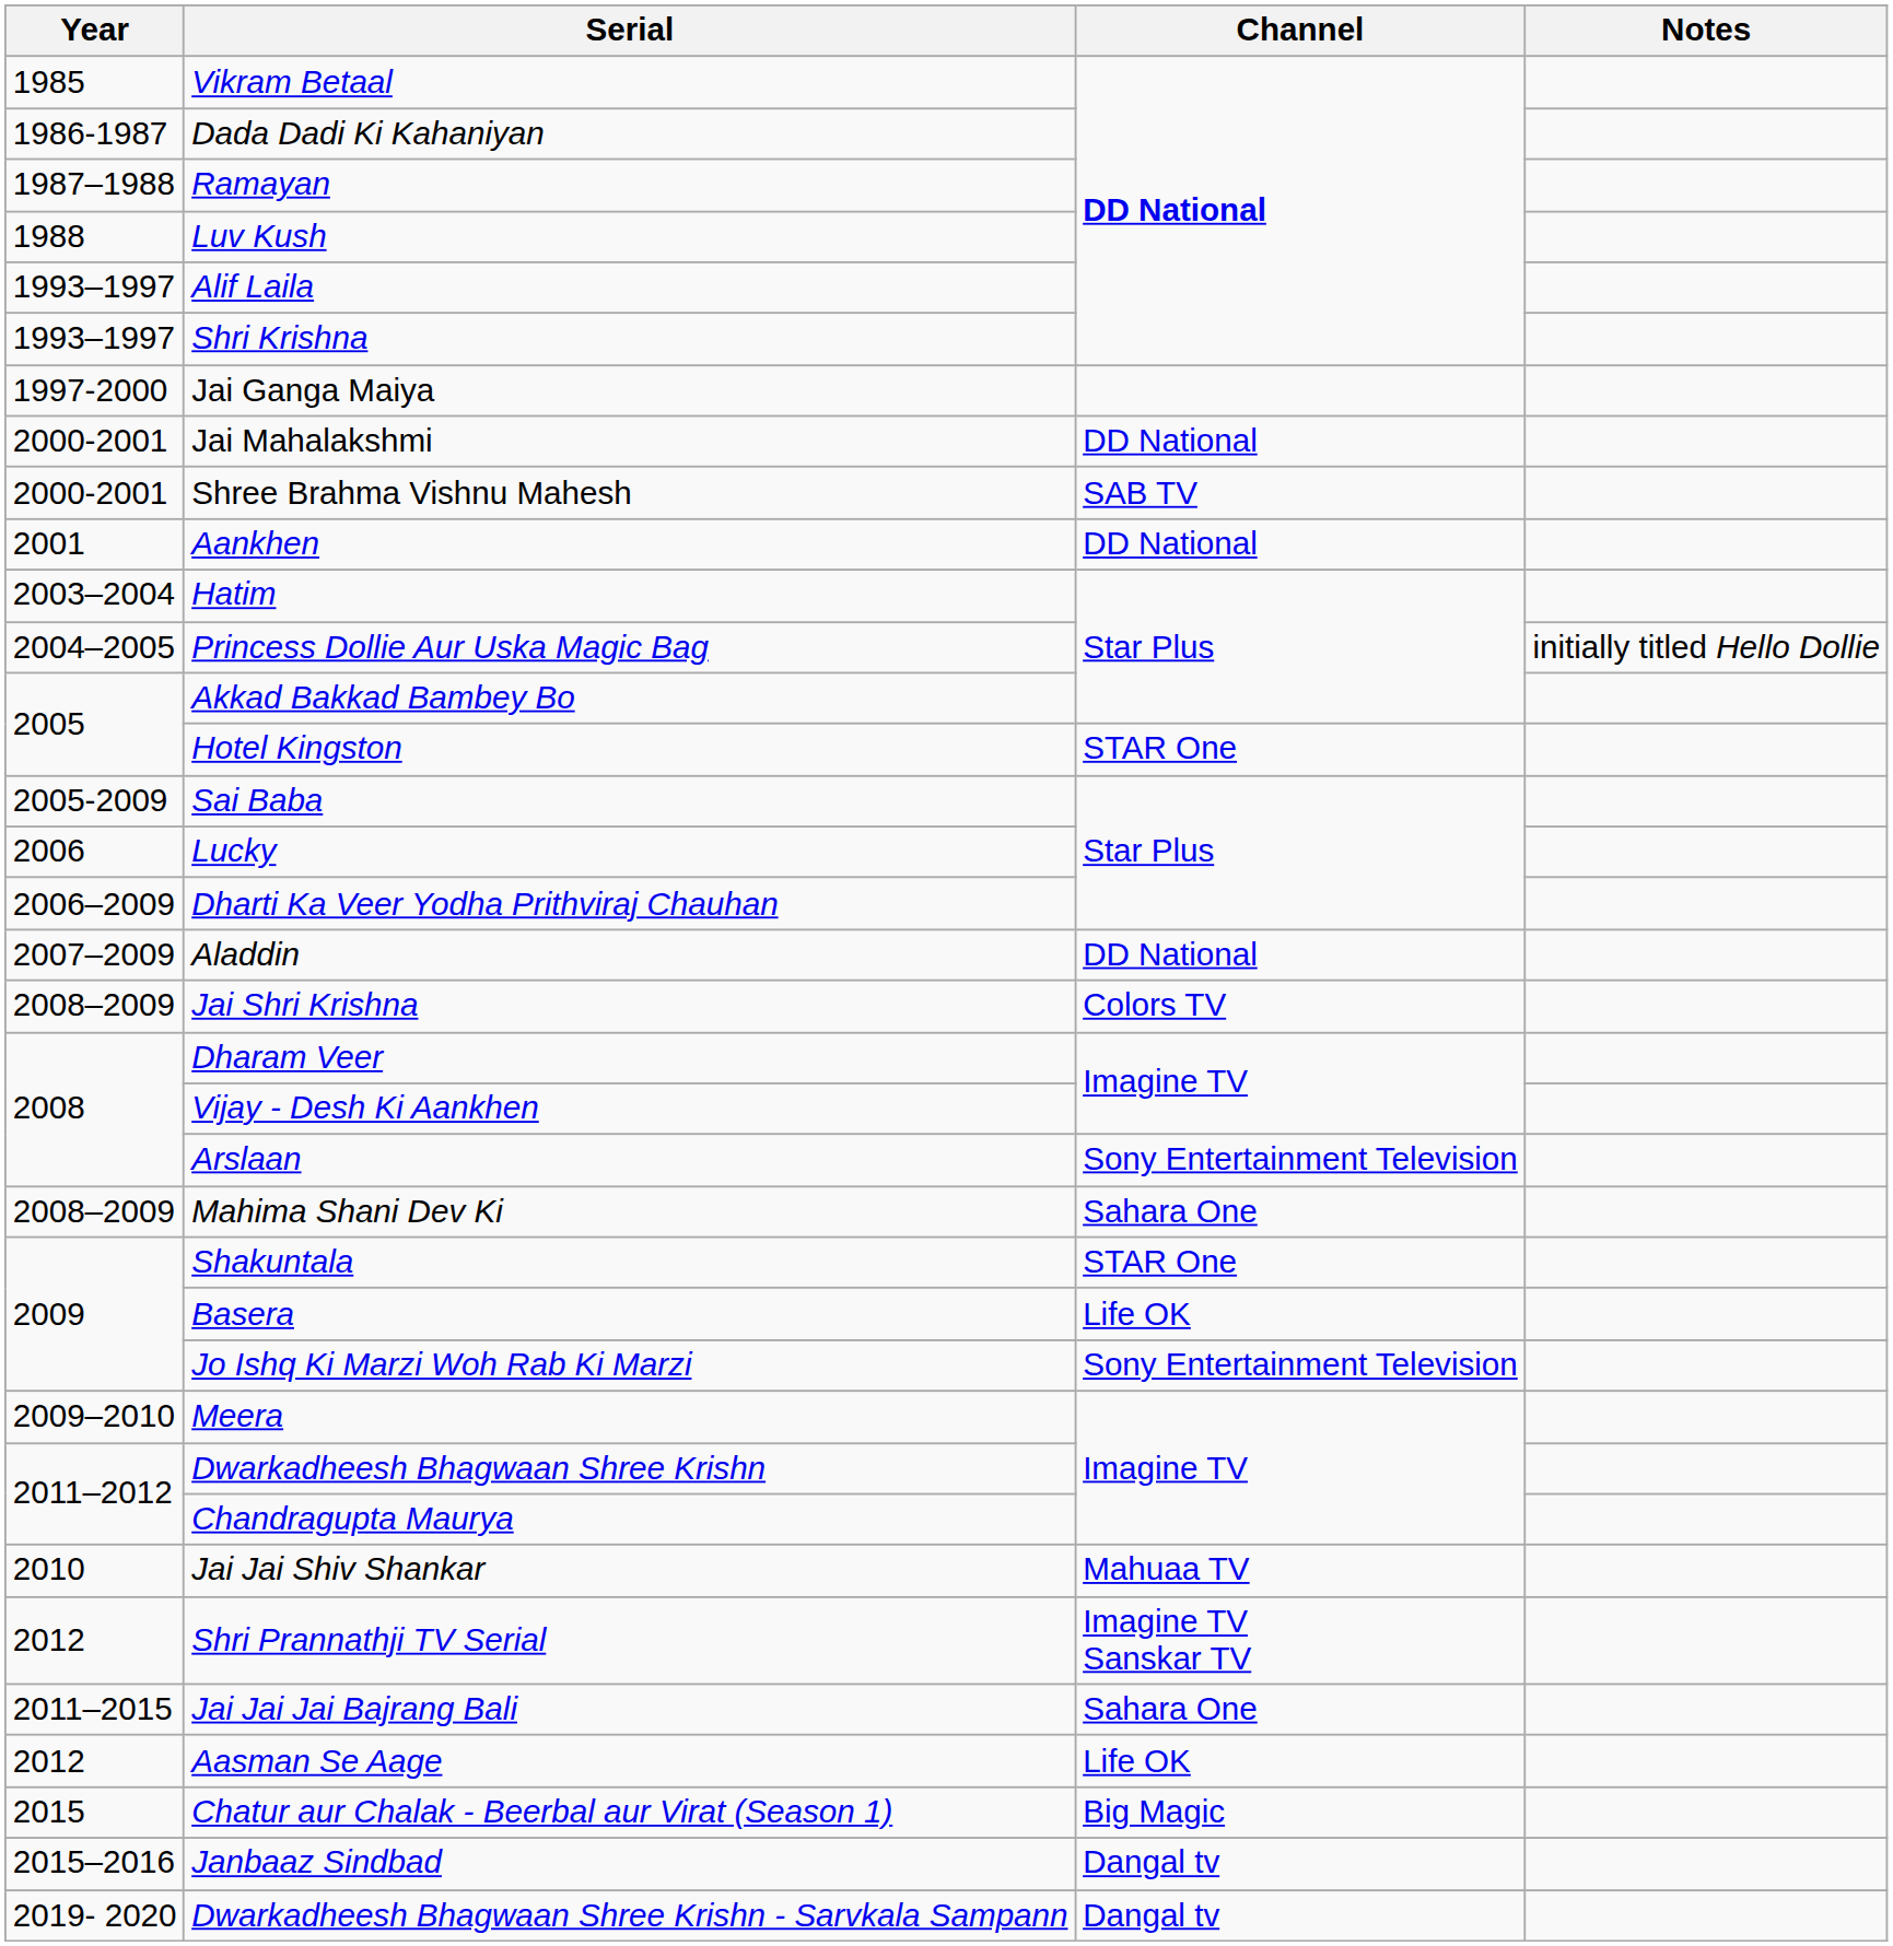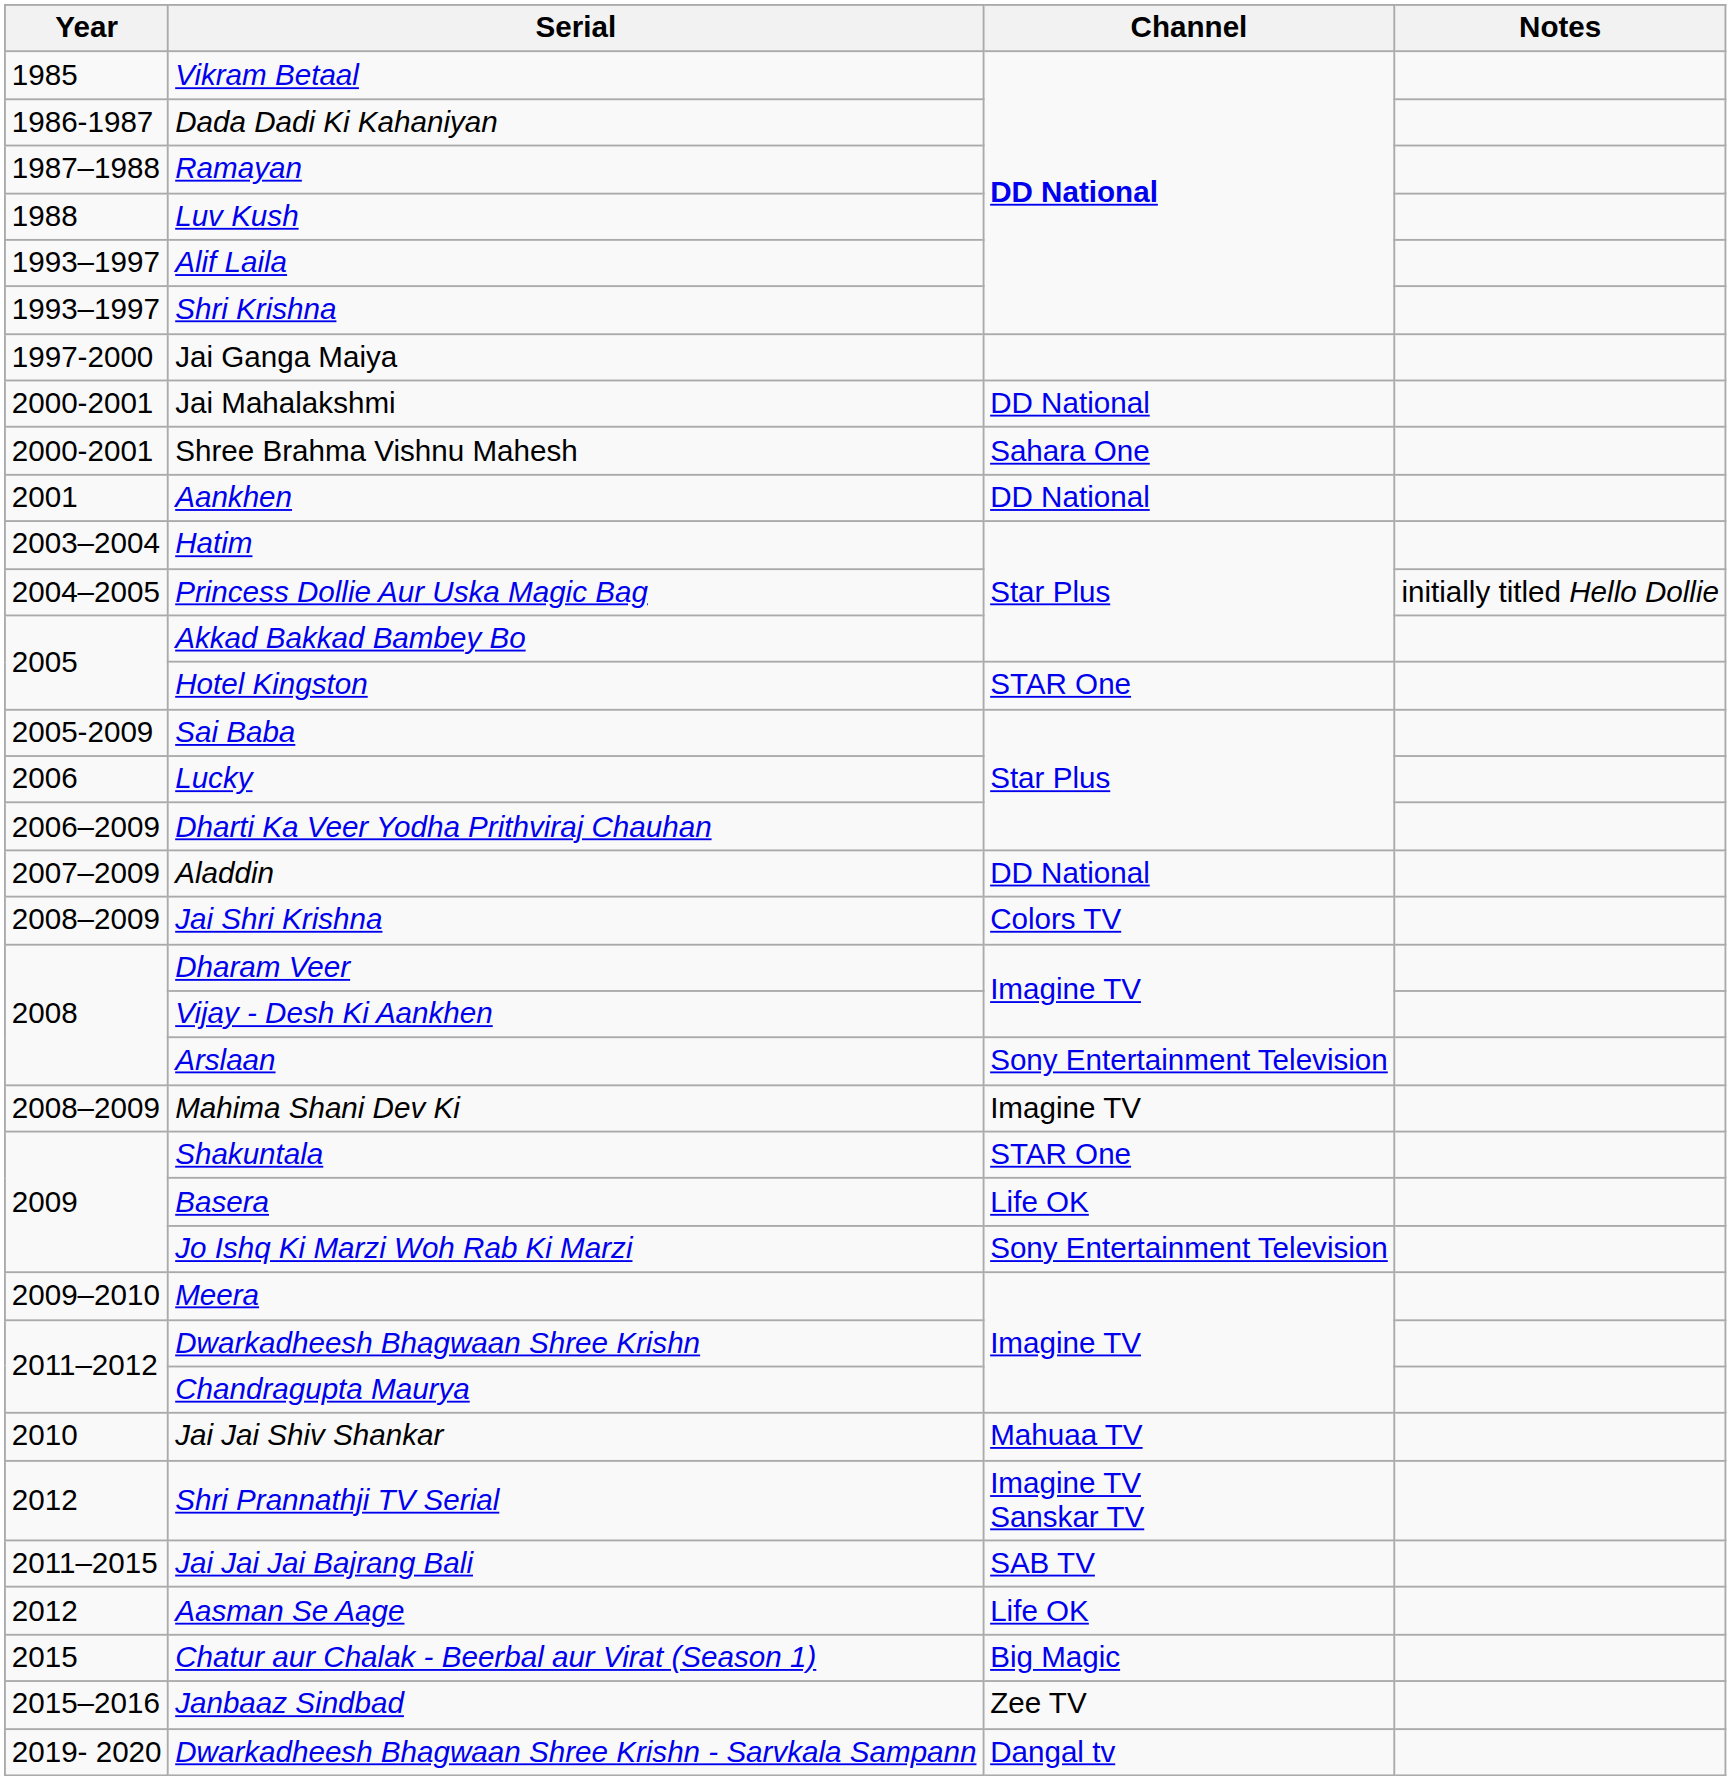 <table class="wikitable sortable">
 <tr>
 <th>Year</th>
 <th>Serial</th>
 <th>Channel</th>
 <th>Notes</th>
 </tr>
 <tr>
 <td>1985</td>
 <td><em><a href='#'>Vikram Betaal</a></em></td>
 <td rowspan="6"><strong><a href='#'>DD National</a></strong></td>
 <td></td>
 </tr>
 <tr>
 <td>1986-1987</td>
 <td><em>Dada Dadi Ki Kahaniyan</em></td>
 <td></td>
 </tr>
 <tr>
 <td>1987–1988</td>
 <td><em><a href='#'>Ramayan</a></em></td>
 <td></td>
 </tr>
 <tr>
 <td>1988</td>
 <td><em><a href='#'>Luv Kush</a></em></td>
 <td></td>
 </tr>
 <tr>
 <td>1993–1997</td>
 <td><em><a href='#'>Alif Laila</a></em></td>
 <td></td>
 </tr>
 <tr>
 <td>1993–1997</td>
 <td><em><a href='#'>Shri Krishna</a></em></td>
 <td></td>
 </tr>
 <tr>
 <td>1997-2000</td>
 <td>Jai Ganga Maiya</td>
 <td></td>
 <td></td>
 </tr>
 <tr>
 <td>2000-2001</td>
 <td>Jai Mahalakshmi</td>
 <td><a href='#'>DD National</a></td>
 <td></td>
 </tr>
 <tr>
 <td>2000-2001</td>
 <td>Shree Brahma Vishnu Mahesh</td>
-<td><a href='#'>SAB TV</a></td>
+<td><a href='#'>Sahara One</a></td>
 <td></td>
 </tr>
 <tr>
 <td>2001</td>
 <td><em><a href='#'>Aankhen</a></em></td>
 <td><a href='#'>DD National</a></td>
 <td></td>
 </tr>
 <tr>
 <td>2003–2004</td>
 <td><em><a href='#'>Hatim</a></em></td>
 <td rowspan="3"><a href='#'>Star Plus</a></td>
 <td></td>
 </tr>
 <tr>
 <td>2004–2005</td>
 <td><em><a href='#'>Princess Dollie Aur Uska Magic Bag</a></em></td>
 <td>initially titled <em>Hello Dollie</em></td>
 </tr>
 <tr>
 <td rowspan="2">2005</td>
 <td><em><a href='#'>Akkad Bakkad Bambey Bo</a></em></td>
 <td></td>
 </tr>
 <tr>
 <td><em><a href='#'>Hotel Kingston</a></em></td>
 <td><a href='#'>STAR One</a></td>
 <td></td>
 </tr>
 <tr>
 <td>2005-2009</td>
 <td><em><a href='#'>Sai Baba</a></em></td>
 <td rowspan="3"><a href='#'>Star Plus</a></td>
 <td></td>
 </tr>
 <tr>
 <td>2006</td>
 <td><em><a href='#'>Lucky</a></em></td>
 <td></td>
 </tr>
 <tr>
 <td>2006–2009</td>
 <td><em><a href='#'>Dharti Ka Veer Yodha Prithviraj Chauhan</a></em></td>
 <td></td>
 </tr>
 <tr>
 <td>2007–2009</td>
 <td><em>Aladdin</em></td>
 <td><a href='#'>DD National</a></td>
 <td></td>
 </tr>
 <tr>
 <td>2008–2009</td>
 <td><em><a href='#'>Jai Shri Krishna</a></em></td>
 <td><a href='#'>Colors TV</a></td>
 <td></td>
 </tr>
 <tr>
 <td rowspan="3">2008</td>
 <td><em><a href='#'>Dharam Veer</a></em></td>
 <td rowspan="2"><a href='#'>Imagine TV</a></td>
 <td></td>
 </tr>
 <tr>
 <td><em><a href='#'>Vijay - Desh Ki Aankhen</a></em></td>
 <td></td>
 </tr>
 <tr>
 <td><em><a href='#'>Arslaan</a></em></td>
 <td><a href='#'>Sony Entertainment Television</a></td>
 <td></td>
 </tr>
 <tr>
 <td>2008–2009</td>
 <td><em>Mahima Shani Dev Ki</em></td>
-<td><a href='#'>Sahara One</a></td>
+<td>Imagine TV</td>
 <td></td>
 </tr>
 <tr>
 <td rowspan="3">2009</td>
 <td><em><a href='#'>Shakuntala</a></em></td>
 <td><a href='#'>STAR One</a></td>
 <td></td>
 </tr>
 <tr>
 <td><em><a href='#'>Basera</a></em></td>
 <td><a href='#'>Life OK</a></td>
 <td></td>
 </tr>
 <tr>
 <td><em><a href='#'>Jo Ishq Ki Marzi Woh Rab Ki Marzi</a></em></td>
 <td><a href='#'>Sony Entertainment Television</a></td>
 <td></td>
 </tr>
 <tr>
 <td>2009–2010</td>
 <td><em><a href='#'>Meera</a></em></td>
 <td rowspan="3"><a href='#'>Imagine TV</a></td>
 <td></td>
 </tr>
 <tr>
 <td rowspan="2">2011–2012</td>
 <td><em><a href='#'>Dwarkadheesh Bhagwaan Shree Krishn</a></em></td>
 <td></td>
 </tr>
 <tr>
 <td><em><a href='#'>Chandragupta Maurya</a></em></td>
 <td></td>
 </tr>
 <tr>
 <td>2010</td>
 <td><em>Jai Jai Shiv Shankar</em></td>
 <td><a href='#'>Mahuaa TV</a></td>
 <td></td>
 </tr>
 <tr>
 <td>2012</td>
 <td><em><a href='#'>Shri Prannathji TV Serial</a></em></td>
 <td><a href='#'>Imagine TV</a><br><a href='#'>Sanskar TV</a></td>
 <td></td>
 </tr>
 <tr>
 <td>2011–2015</td>
 <td><em><a href='#'>Jai Jai Jai Bajrang Bali</a></em></td>
-<td><a href='#'>Sahara One</a></td>
+<td><a href='#'>SAB TV</a></td>
 <td></td>
 </tr>
 <tr>
 <td>2012</td>
 <td><em><a href='#'>Aasman Se Aage</a></em></td>
 <td><a href='#'>Life OK</a></td>
 <td></td>
 </tr>
 <tr>
 <td>2015</td>
 <td><em><a href='#'>Chatur aur Chalak - Beerbal aur Virat (Season 1)</a></em></td>
 <td><a href='#'>Big Magic</a></td>
 <td></td>
 </tr>
 <tr>
 <td>2015–2016</td>
 <td><em><a href='#'>Janbaaz Sindbad</a></em></td>
-<td><a href='#'>Dangal tv</a></td>
+<td>Zee TV</td>
 <td></td>
 </tr>
 <tr>
 <td>2019- 2020</td>
 <td><em><a href='#'>Dwarkadheesh Bhagwaan Shree Krishn - Sarvkala Sampann</a></em></td>
 <td><a href='#'>Dangal tv</a></td>
 <td></td>
 </tr>
 </table>
